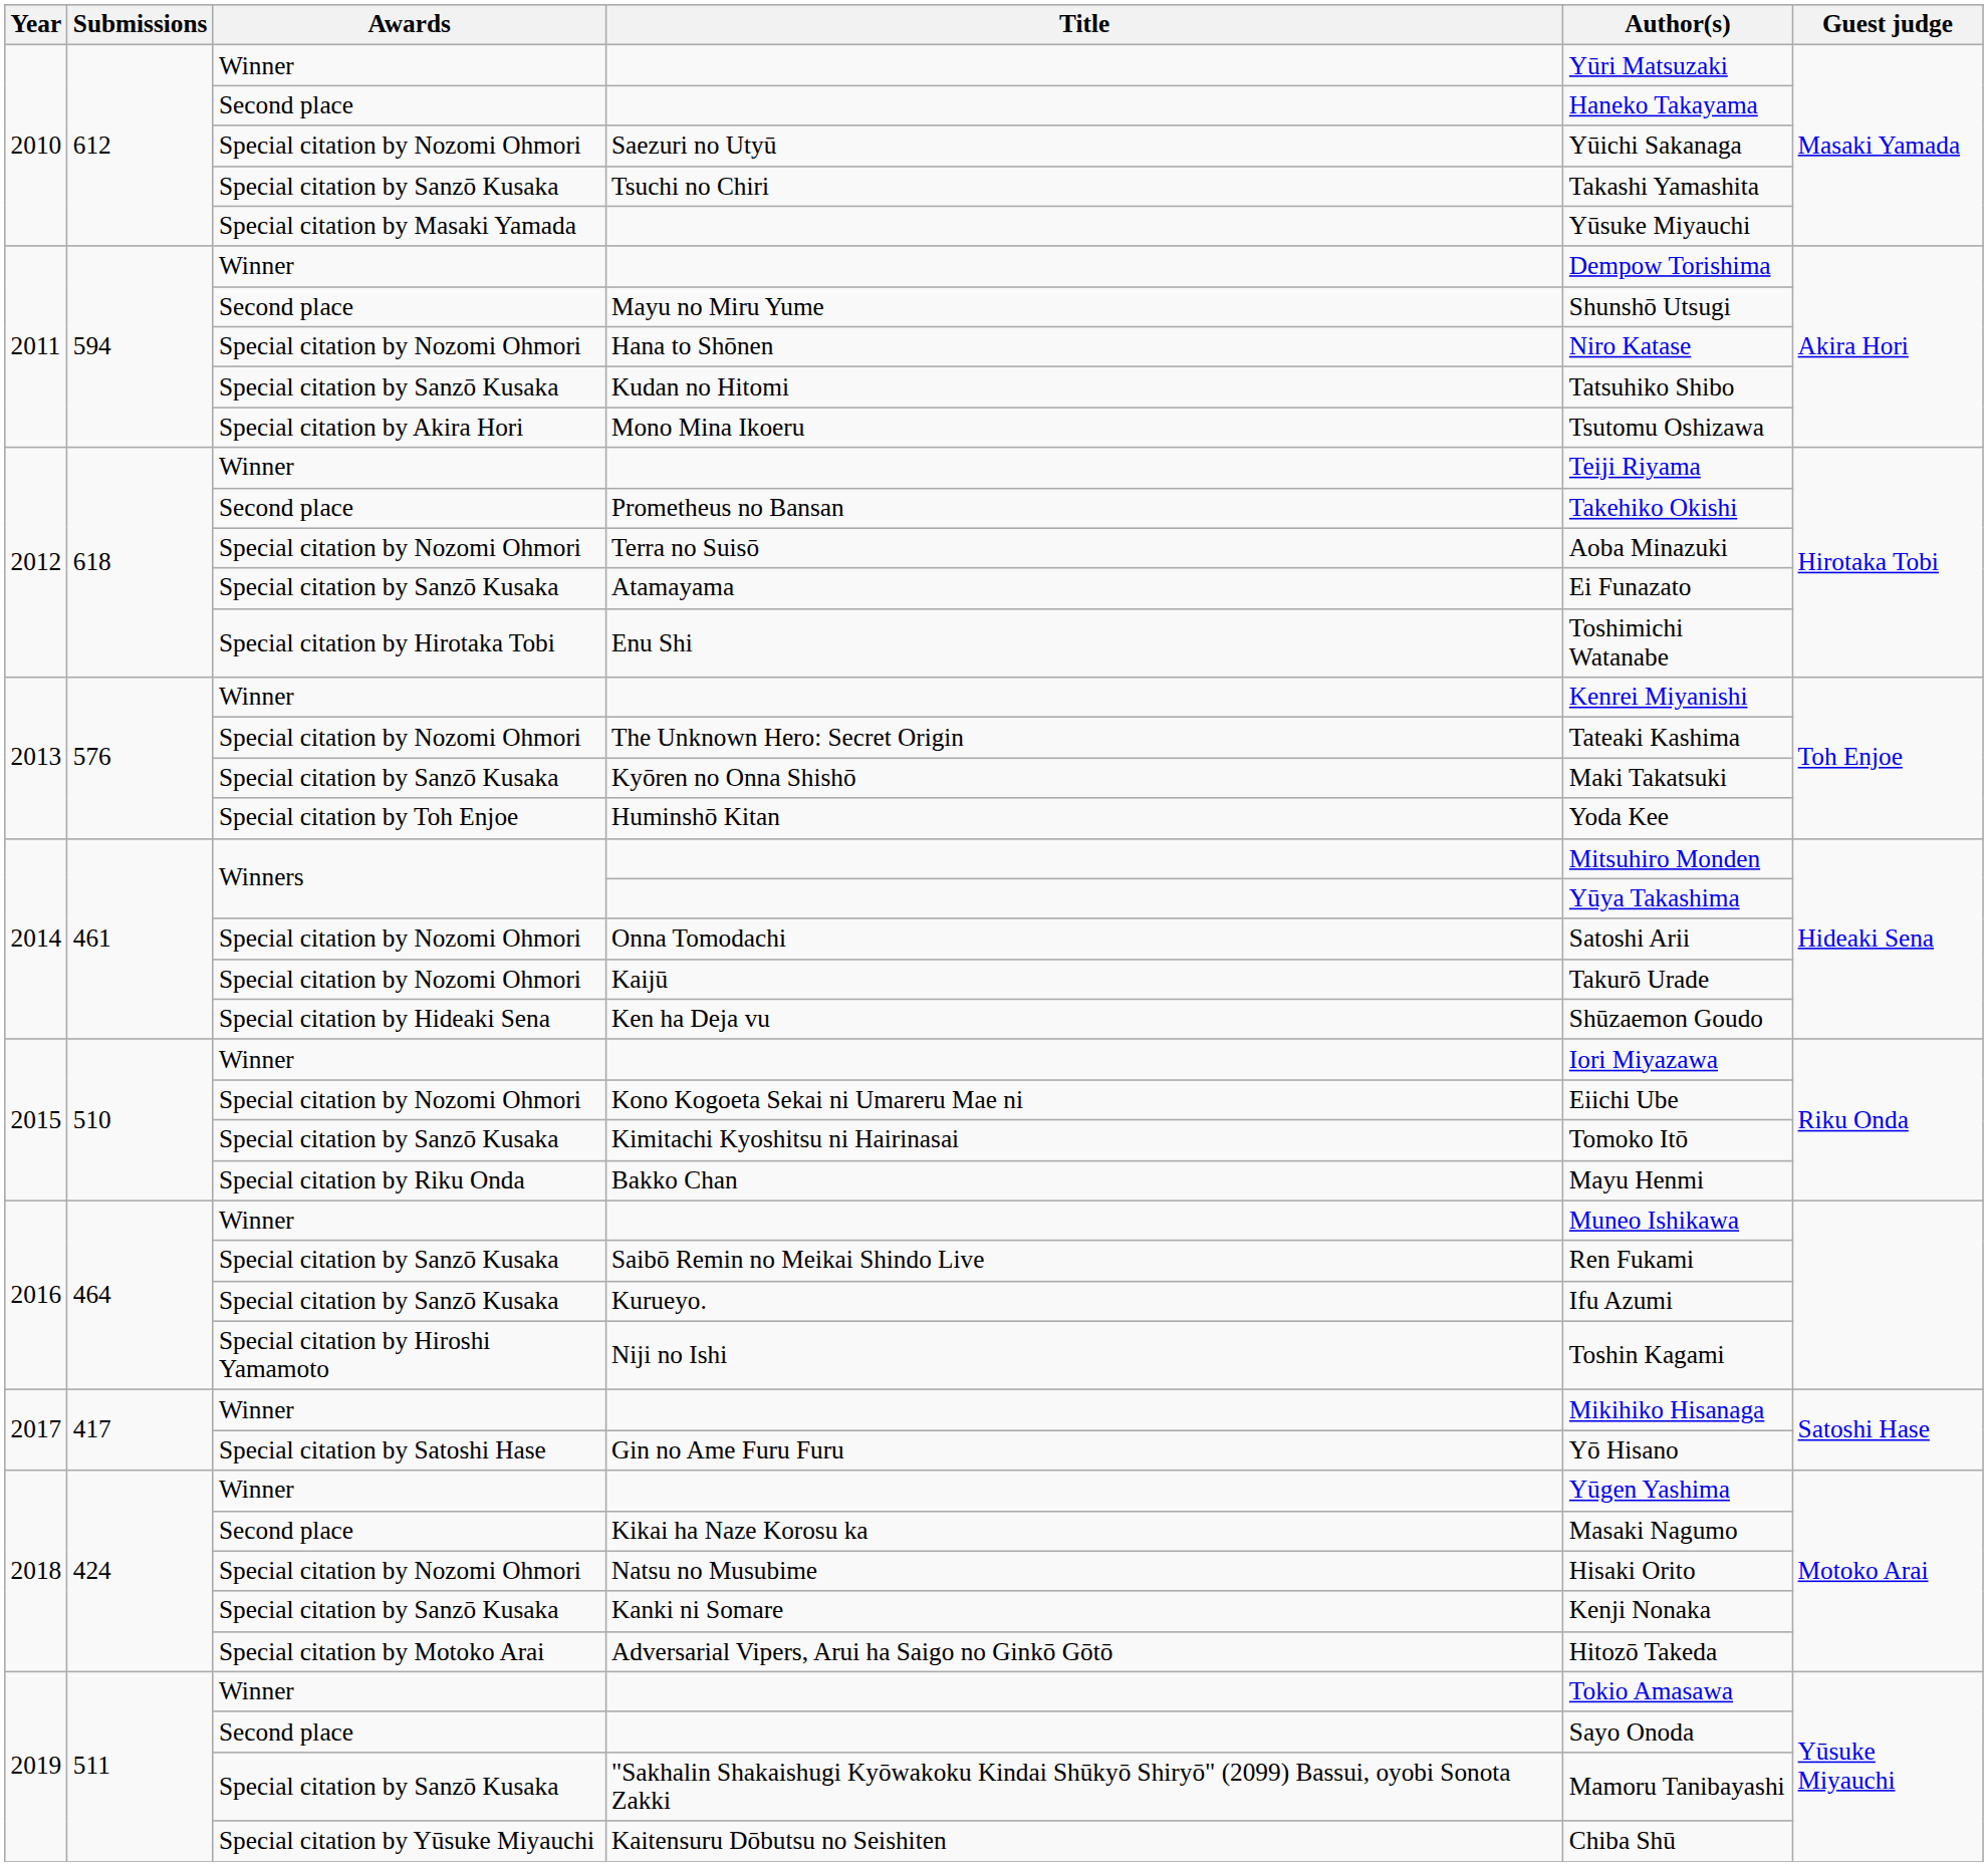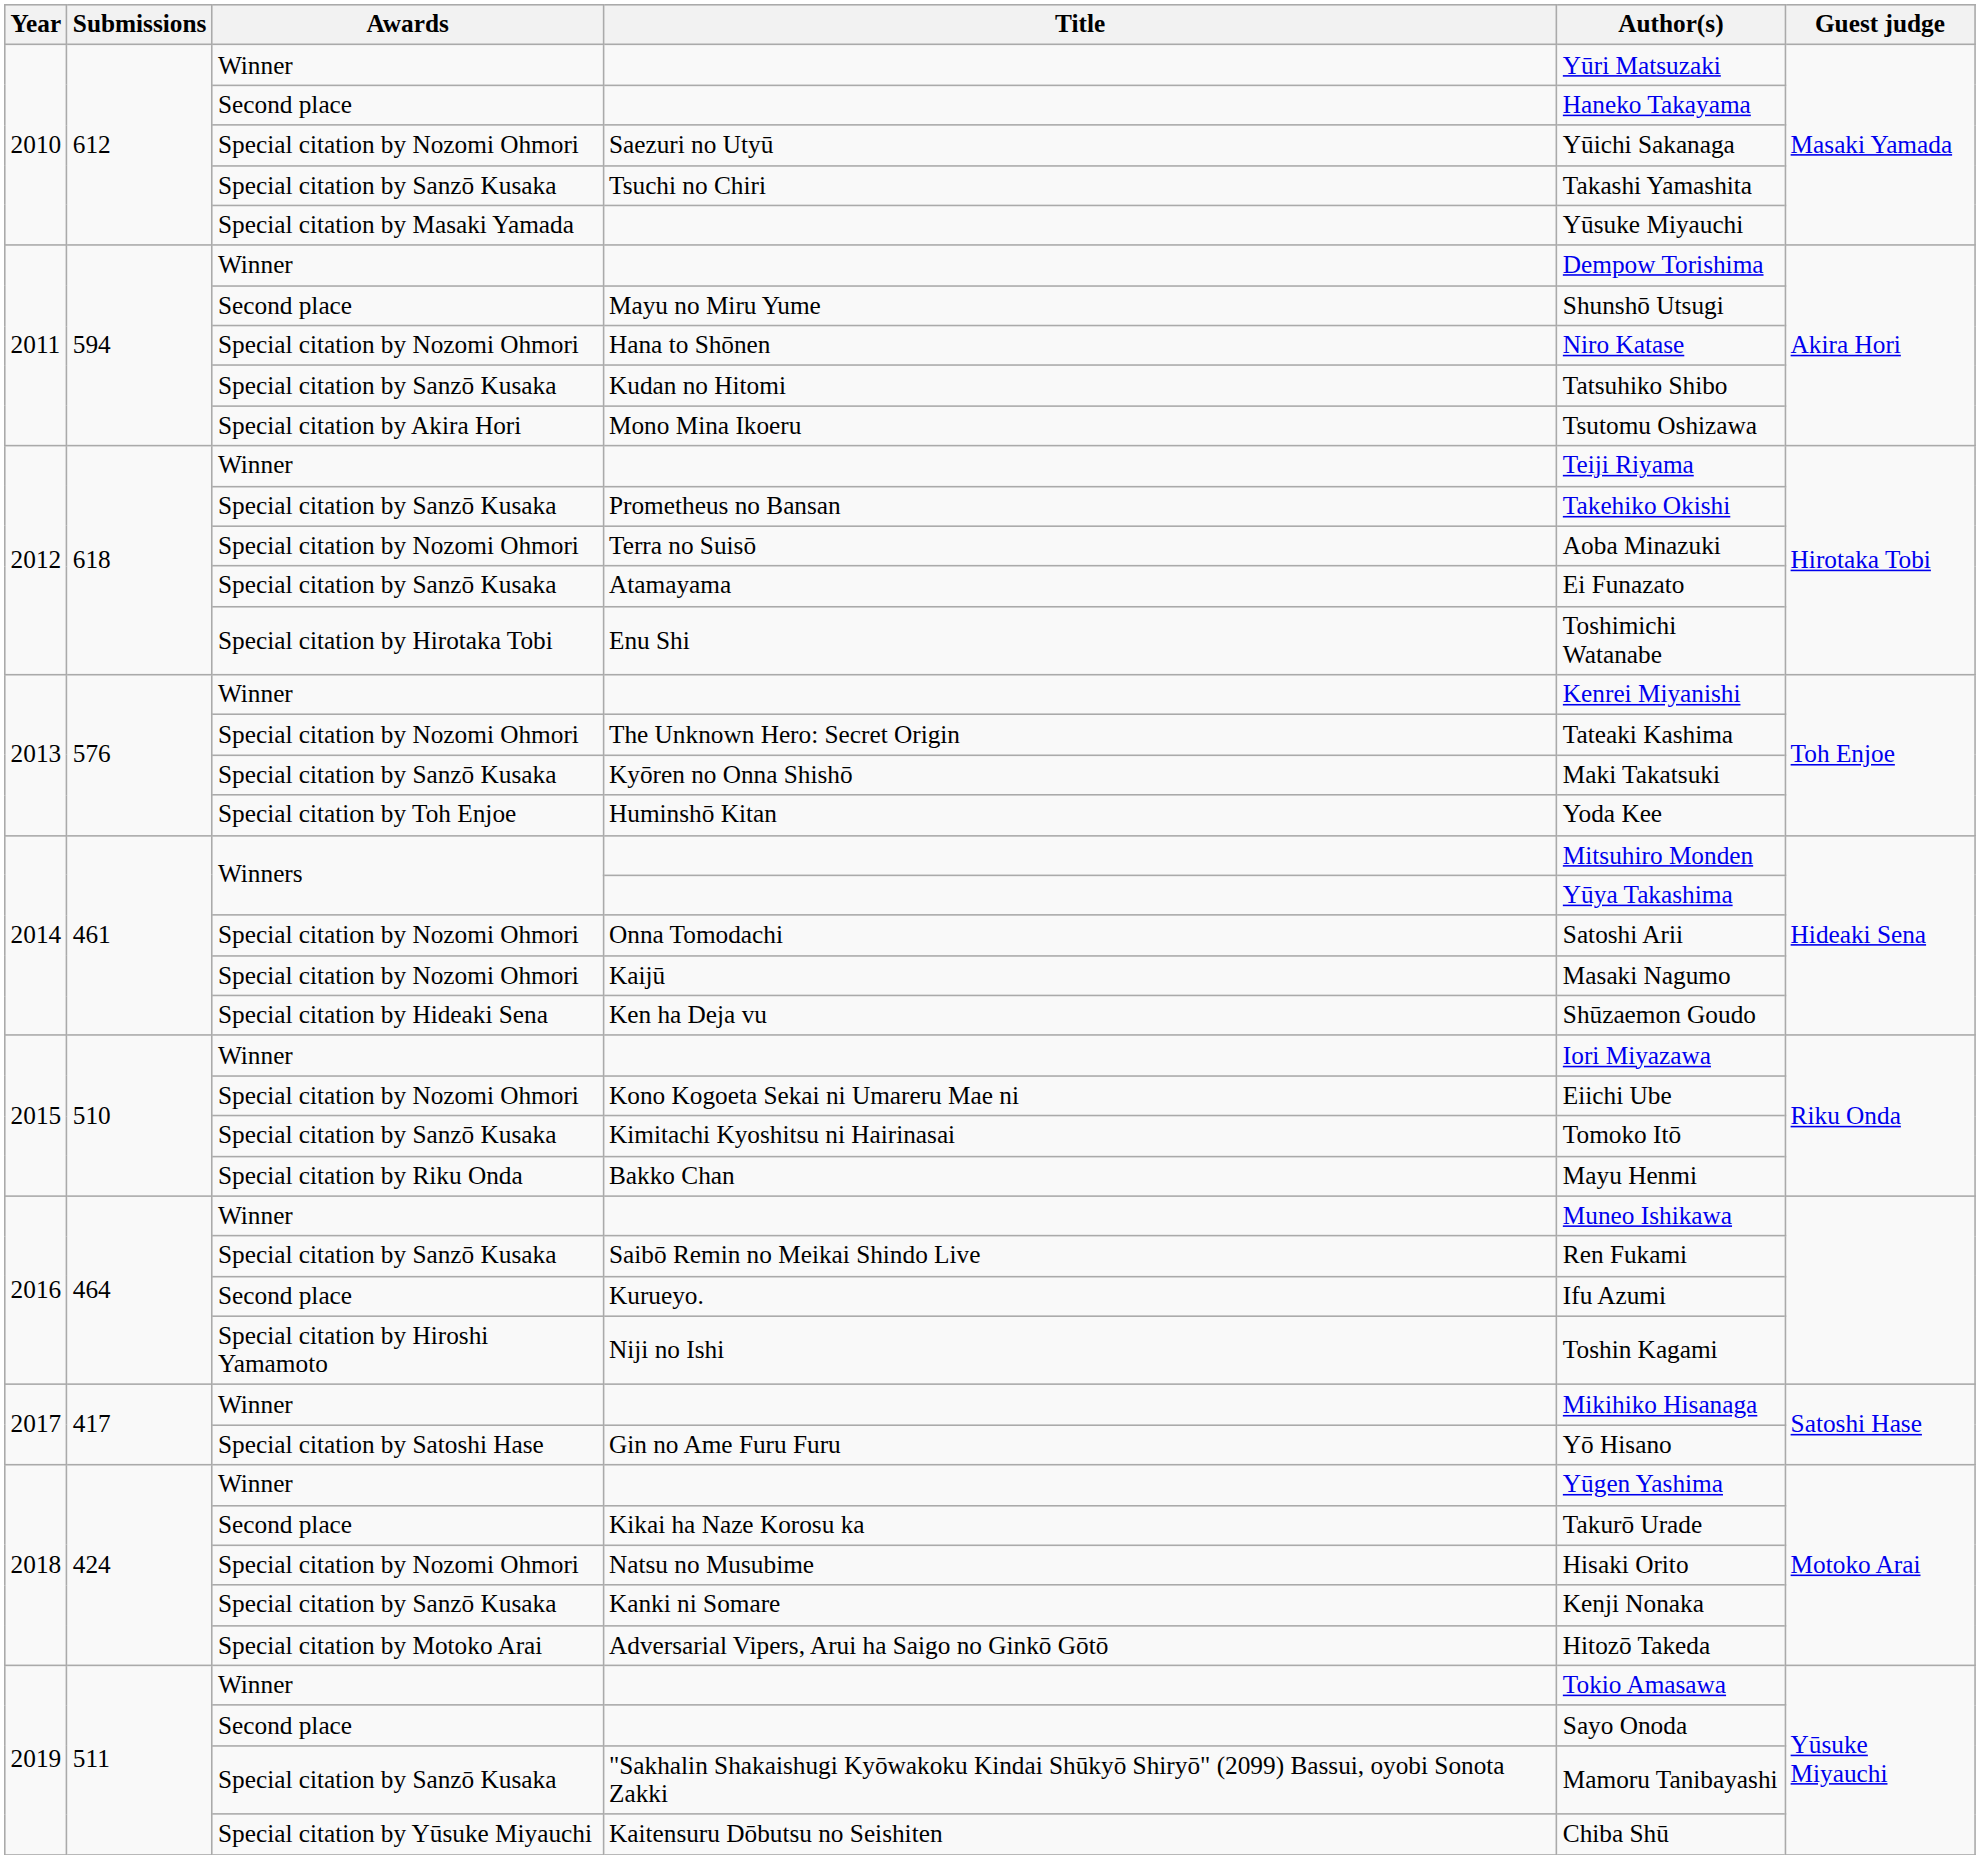 <table class="wikitable">
 <tr>
 <th>Year</th>
 <th>Submissions</th>
 <th>Awards</th>
 <th>Title</th>
 <th>Author(s)</th>
 <th>Guest judge</th>
 </tr>
 <tr>
 <td rowspan="5">2010</td>
 <td rowspan="5">612</td>
 <td>Winner</td>
 <td></td>
 <td><a href='#'>Yūri Matsuzaki</a></td>
 <td rowspan="5"><a href='#'>Masaki Yamada</a></td>
 </tr>
 <tr>
 <td>Second place</td>
 <td></td>
 <td><a href='#'>Haneko Takayama</a></td>
 </tr>
 <tr>
 <td>Special citation by Nozomi Ohmori</td>
 <td>Saezuri no Utyū</td>
 <td>Yūichi Sakanaga</td>
 </tr>
 <tr>
 <td>Special citation by Sanzō Kusaka</td>
 <td>Tsuchi no Chiri</td>
 <td>Takashi Yamashita</td>
 </tr>
 <tr>
 <td>Special citation by Masaki Yamada</td>
 <td></td>
 <td>Yūsuke Miyauchi</td>
 </tr>
 <tr>
 <td rowspan="5">2011</td>
 <td rowspan="5">594</td>
 <td>Winner</td>
 <td></td>
 <td><a href='#'>Dempow Torishima</a></td>
 <td rowspan="5"><a href='#'>Akira Hori</a></td>
 </tr>
 <tr>
 <td>Second place</td>
 <td>Mayu no Miru Yume</td>
 <td>Shunshō Utsugi</td>
 </tr>
 <tr>
 <td>Special citation by Nozomi Ohmori</td>
 <td>Hana to Shōnen</td>
 <td><a href='#'>Niro Katase</a></td>
 </tr>
 <tr>
 <td>Special citation by Sanzō Kusaka</td>
 <td>Kudan no Hitomi</td>
 <td>Tatsuhiko Shibo</td>
 </tr>
 <tr>
 <td>Special citation by Akira Hori</td>
 <td>Mono Mina Ikoeru</td>
 <td>Tsutomu Oshizawa</td>
 </tr>
 <tr>
 <td rowspan="5">2012</td>
 <td rowspan="5">618</td>
 <td>Winner</td>
 <td></td>
 <td><a href='#'>Teiji Riyama</a></td>
 <td rowspan="5"><a href='#'>Hirotaka Tobi</a></td>
 </tr>
 <tr>
-<td>Second place</td>
+<td>Special citation by Sanzō Kusaka</td>
 <td>Prometheus no Bansan</td>
 <td><a href='#'>Takehiko Okishi</a></td>
 </tr>
 <tr>
 <td>Special citation by Nozomi Ohmori</td>
 <td>Terra no Suisō</td>
 <td>Aoba Minazuki</td>
 </tr>
 <tr>
 <td>Special citation by Sanzō Kusaka</td>
 <td>Atamayama</td>
 <td>Ei Funazato</td>
 </tr>
 <tr>
 <td>Special citation by Hirotaka Tobi</td>
 <td>Enu Shi</td>
 <td>Toshimichi Watanabe</td>
 </tr>
 <tr>
 <td rowspan="4">2013</td>
 <td rowspan="4">576</td>
 <td>Winner</td>
 <td></td>
 <td><a href='#'>Kenrei Miyanishi</a></td>
 <td rowspan="4"><a href='#'>Toh Enjoe</a></td>
 </tr>
 <tr>
 <td>Special citation by Nozomi Ohmori</td>
 <td>The Unknown Hero: Secret Origin</td>
 <td>Tateaki Kashima</td>
 </tr>
 <tr>
 <td>Special citation by Sanzō Kusaka</td>
 <td>Kyōren no Onna Shishō</td>
 <td>Maki Takatsuki</td>
 </tr>
 <tr>
 <td>Special citation by Toh Enjoe</td>
 <td>Huminshō Kitan</td>
 <td>Yoda Kee</td>
 </tr>
 <tr>
 <td rowspan="5">2014</td>
 <td rowspan="5">461</td>
 <td rowspan="2">Winners</td>
 <td></td>
 <td><a href='#'>Mitsuhiro Monden</a></td>
 <td rowspan="5"><a href='#'>Hideaki Sena</a></td>
 </tr>
 <tr>
 <td></td>
 <td><a href='#'>Yūya Takashima</a></td>
 </tr>
 <tr>
 <td>Special citation by Nozomi Ohmori</td>
 <td>Onna Tomodachi</td>
 <td>Satoshi Arii</td>
 </tr>
 <tr>
 <td>Special citation by Nozomi Ohmori</td>
 <td>Kaijū</td>
-<td>Takurō Urade</td>
+<td>Masaki Nagumo</td>
 </tr>
 <tr>
 <td>Special citation by Hideaki Sena</td>
 <td>Ken ha Deja vu</td>
 <td>Shūzaemon Goudo</td>
 </tr>
 <tr>
 <td rowspan="4">2015</td>
 <td rowspan="4">510</td>
 <td>Winner</td>
 <td></td>
 <td><a href='#'>Iori Miyazawa</a></td>
 <td rowspan="4"><a href='#'>Riku Onda</a></td>
 </tr>
 <tr>
 <td>Special citation by Nozomi Ohmori</td>
 <td>Kono Kogoeta Sekai ni Umareru Mae ni</td>
 <td>Eiichi Ube</td>
 </tr>
 <tr>
 <td>Special citation by Sanzō Kusaka</td>
 <td>Kimitachi Kyoshitsu ni Hairinasai</td>
 <td>Tomoko Itō</td>
 </tr>
 <tr>
 <td>Special citation by Riku Onda</td>
 <td>Bakko Chan</td>
 <td>Mayu Henmi</td>
 </tr>
 <tr>
 <td rowspan="4">2016</td>
 <td rowspan="4">464</td>
 <td>Winner</td>
 <td></td>
 <td><a href='#'>Muneo Ishikawa</a></td>
 <td rowspan="4"></td>
 </tr>
 <tr>
 <td>Special citation by Sanzō Kusaka</td>
 <td>Saibō Remin no Meikai Shindo Live</td>
 <td>Ren Fukami</td>
 </tr>
 <tr>
-<td>Special citation by Sanzō Kusaka</td>
+<td>Second place</td>
 <td>Kurueyo.</td>
 <td>Ifu Azumi</td>
 </tr>
 <tr>
 <td>Special citation by Hiroshi Yamamoto</td>
 <td>Niji no Ishi</td>
 <td>Toshin Kagami</td>
 </tr>
 <tr>
 <td rowspan="2">2017</td>
 <td rowspan="2">417</td>
 <td>Winner</td>
 <td></td>
 <td><a href='#'>Mikihiko Hisanaga</a></td>
 <td rowspan="2"><a href='#'>Satoshi Hase</a></td>
 </tr>
 <tr>
 <td>Special citation by Satoshi Hase</td>
 <td>Gin no Ame Furu Furu</td>
 <td>Yō Hisano</td>
 </tr>
 <tr>
 <td rowspan="5">2018</td>
 <td rowspan="5">424</td>
 <td>Winner</td>
 <td></td>
 <td><a href='#'>Yūgen Yashima</a></td>
 <td rowspan="5"><a href='#'>Motoko Arai</a></td>
 </tr>
 <tr>
 <td>Second place</td>
 <td>Kikai ha Naze Korosu ka</td>
-<td>Masaki Nagumo</td>
+<td>Takurō Urade</td>
 </tr>
 <tr>
 <td>Special citation by Nozomi Ohmori</td>
 <td>Natsu no Musubime</td>
 <td>Hisaki Orito</td>
 </tr>
 <tr>
 <td>Special citation by Sanzō Kusaka</td>
 <td>Kanki ni Somare</td>
 <td>Kenji Nonaka</td>
 </tr>
 <tr>
 <td>Special citation by Motoko Arai</td>
 <td>Adversarial Vipers, Arui ha Saigo no Ginkō Gōtō</td>
 <td>Hitozō Takeda</td>
 </tr>
 <tr>
 <td rowspan="4">2019</td>
 <td rowspan="4">511</td>
 <td>Winner</td>
 <td></td>
 <td><a href='#'>Tokio Amasawa</a></td>
 <td rowspan="4"><a href='#'>Yūsuke Miyauchi</a></td>
 </tr>
 <tr>
 <td>Second place</td>
 <td></td>
 <td>Sayo Onoda</td>
 </tr>
 <tr>
 <td>Special citation by Sanzō Kusaka</td>
 <td>"Sakhalin Shakaishugi Kyōwakoku Kindai Shūkyō Shiryō" (2099) Bassui, oyobi Sonota Zakki</td>
 <td>Mamoru Tanibayashi</td>
 </tr>
 <tr>
 <td>Special citation by Yūsuke Miyauchi</td>
 <td>Kaitensuru Dōbutsu no Seishiten</td>
 <td>Chiba Shū</td>
 </tr>
 </table>
